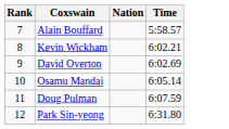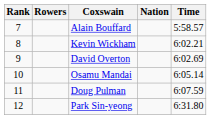 <table class="wikitable sortable" style="text-align:center">
 <tr>
 <th>Rank</th>
+<th>Rowers</th>
 <th>Coxswain</th>
 <th>Nation</th>
 <th>Time</th>
 </tr>
 <tr>
 <td>7</td>
+<td align=left></td>
 <td align=left><a href='#'>Alain Bouffard</a></td>
 <td align=left></td>
 <td>5:58.57</td>
 </tr>
 <tr>
 <td>8</td>
+<td align=left></td>
 <td align=left><a href='#'>Kevin Wickham</a></td>
 <td align=left></td>
 <td>6:02.21</td>
 </tr>
 <tr>
 <td>9</td>
+<td align=left></td>
 <td align=left><a href='#'>David Overton</a></td>
 <td align=left></td>
 <td>6:02.69</td>
 </tr>
 <tr>
 <td>10</td>
+<td align=left></td>
 <td align=left><a href='#'>Osamu Mandai</a></td>
 <td align=left></td>
 <td>6:05.14</td>
 </tr>
 <tr>
 <td>11</td>
+<td align=left></td>
 <td align=left><a href='#'>Doug Pulman</a></td>
 <td align=left></td>
 <td>6:07.59</td>
 </tr>
 <tr>
 <td>12</td>
+<td align=left></td>
 <td align=left><a href='#'>Park Sin-yeong</a></td>
 <td align=left></td>
 <td>6:31.80</td>
 </tr>
 </table>
